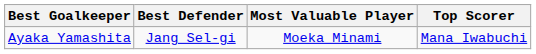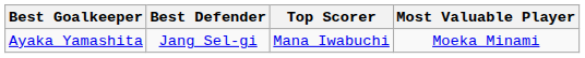 <table class="wikitable" style="margin: 0 auto;">
 <tr>
 <th>Best Goalkeeper</th>
 <th>Best Defender</th>
+<th>Top Scorer</th>
 <th>Most Valuable Player</th>
-<th>Top Scorer</th>
 </tr>
 <tr>
 <td align = center> <a href='#'>Ayaka Yamashita</a></td>
 <td align = center> <a href='#'>Jang Sel-gi</a></td>
+<td align = center> <a href='#'>Mana Iwabuchi</a></td>
 <td align = center> <a href='#'>Moeka Minami</a></td>
-<td align = center> <a href='#'>Mana Iwabuchi</a></td>
 </tr>
 </table>
